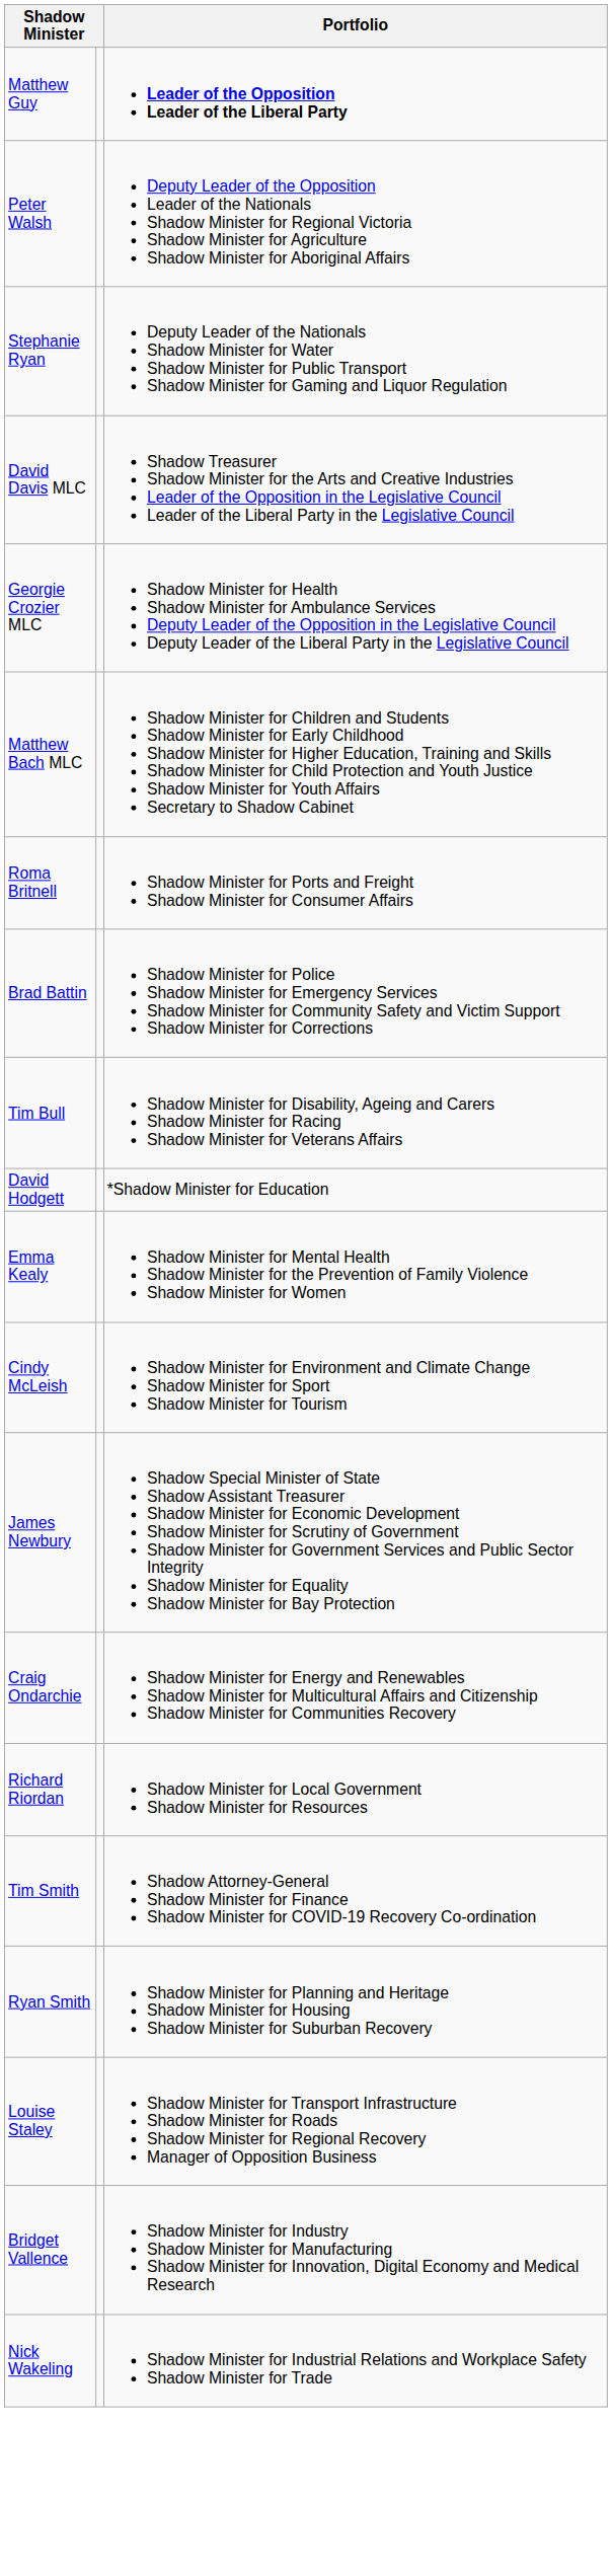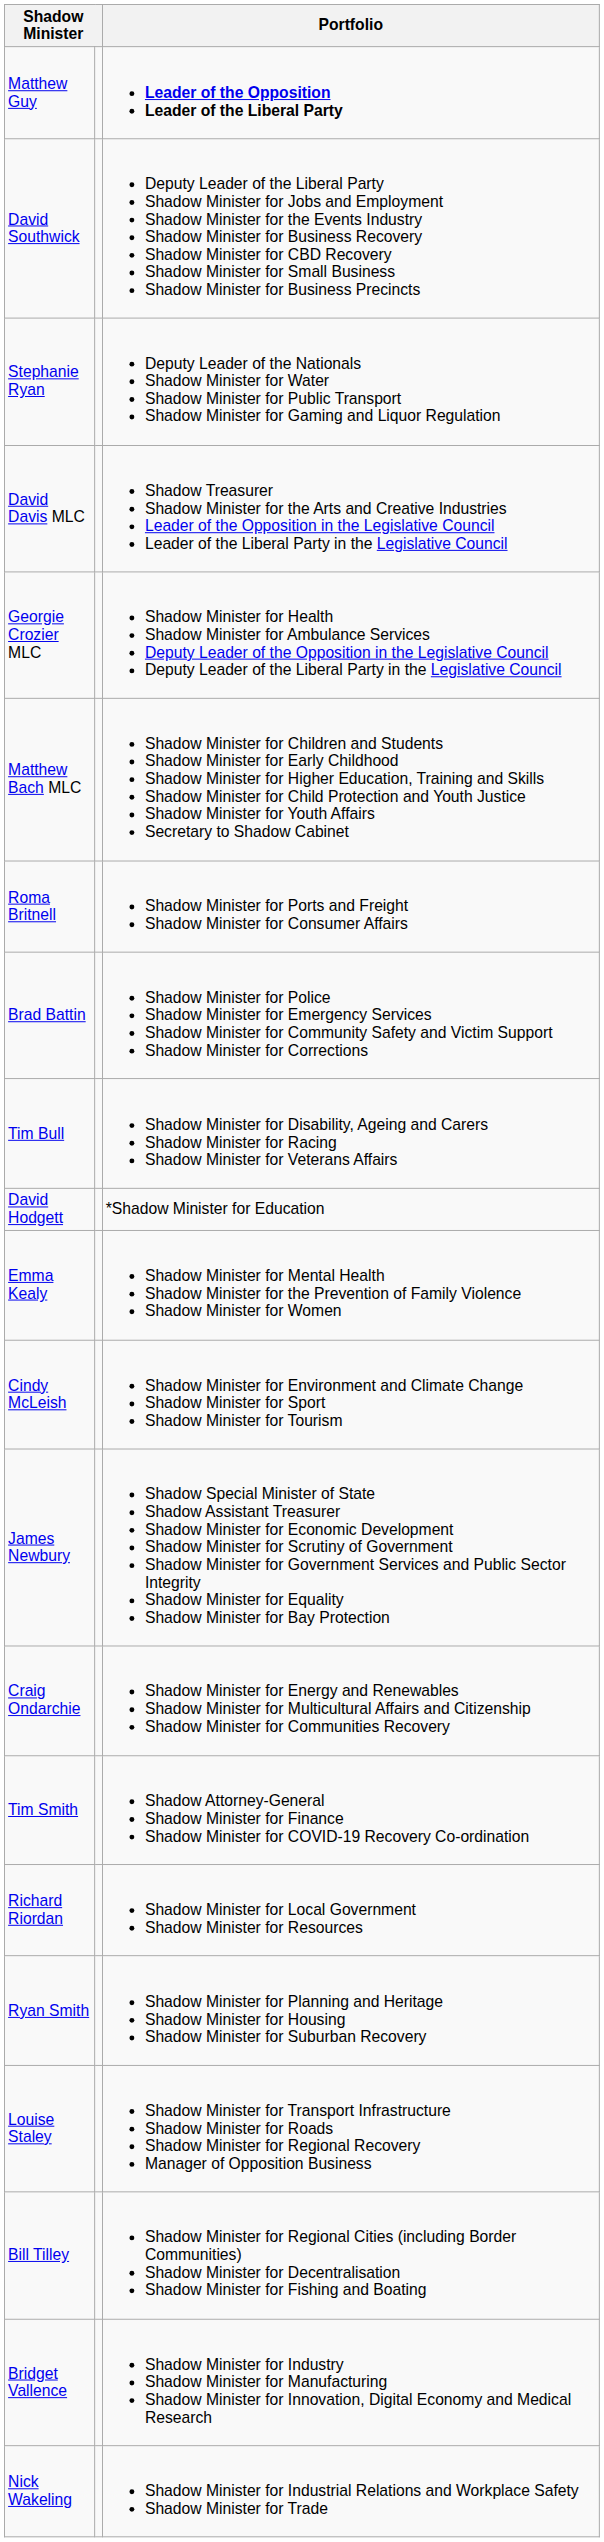 <table class="wikitable">
 <tr>
 <th colspan="2" width="80">Shadow Minister</th>
 <th width="500">Portfolio</th>
 </tr>
 <tr>
 <td><a href='#'>Matthew Guy</a> </td>
 <td></td>
 <td><strong><br><ul><li><a href='#'>Leader of the Opposition</a></li><li>Leader of the Liberal Party</li></ul></strong></td>
 </tr>
 <tr>
-<td><a href='#'>Peter Walsh</a> </td>
+<td><a href='#'>David Southwick</a> </td>
 <td></td>
-<td><br><ul><li><a href='#'>Deputy Leader of the Opposition</a></li><li>Leader of the Nationals</li><li>Shadow Minister for Regional Victoria</li><li>Shadow Minister for Agriculture</li><li>Shadow Minister for Aboriginal Affairs</li></ul></td>
+<td><br><ul><li>Deputy Leader of the Liberal Party</li><li>Shadow Minister for Jobs and Employment</li><li>Shadow Minister for the Events Industry</li><li>Shadow Minister for Business Recovery</li><li>Shadow Minister for CBD Recovery</li><li>Shadow Minister for Small Business</li><li>Shadow Minister for Business Precincts</li></ul></td>
 </tr>
 <tr>
 <td><a href='#'>Stephanie Ryan</a> </td>
 <td></td>
 <td><br><ul><li>Deputy Leader of the Nationals</li><li>Shadow Minister for Water</li><li>Shadow Minister for Public Transport</li><li>Shadow Minister for Gaming and Liquor Regulation</li></ul></td>
 </tr>
 <tr>
 <td><a href='#'>David Davis</a> MLC</td>
 <td></td>
 <td><br><ul><li>Shadow Treasurer</li><li>Shadow Minister for the Arts and Creative Industries</li><li><a href='#'>Leader of the Opposition in the Legislative Council</a></li><li>Leader of the Liberal Party in the <a href='#'>Legislative Council</a></li></ul></td>
 </tr>
 <tr>
 <td><a href='#'>Georgie Crozier</a> MLC</td>
 <td></td>
 <td><br><ul><li>Shadow Minister for Health</li><li>Shadow Minister for Ambulance Services</li><li><a href='#'>Deputy Leader of the Opposition in the Legislative Council</a></li><li>Deputy Leader of the Liberal Party in the <a href='#'>Legislative Council</a></li></ul></td>
 </tr>
 <tr>
 <td><a href='#'>Matthew Bach</a> MLC</td>
 <td></td>
 <td><br><ul><li>Shadow Minister for Children and Students</li><li>Shadow Minister for Early Childhood</li><li>Shadow Minister for Higher Education, Training and Skills</li><li>Shadow Minister for Child Protection and Youth Justice</li><li>Shadow Minister for Youth Affairs</li><li>Secretary to Shadow Cabinet</li></ul></td>
 </tr>
 <tr>
 <td><a href='#'>Roma Britnell</a> </td>
 <td></td>
 <td><br><ul><li>Shadow Minister for Ports and Freight</li><li>Shadow Minister for Consumer Affairs</li></ul></td>
 </tr>
 <tr>
 <td><a href='#'>Brad Battin</a> </td>
 <td></td>
 <td><br><ul><li>Shadow Minister for Police</li><li>Shadow Minister for Emergency Services</li><li>Shadow Minister for Community Safety and Victim Support</li><li>Shadow Minister for Corrections</li></ul></td>
 </tr>
 <tr>
 <td><a href='#'>Tim Bull</a> </td>
 <td></td>
 <td><br><ul><li>Shadow Minister for Disability, Ageing and Carers</li><li>Shadow Minister for Racing</li><li>Shadow Minister for Veterans Affairs</li></ul></td>
 </tr>
 <tr>
 <td><a href='#'>David Hodgett</a> </td>
 <td></td>
 <td>*Shadow Minister for Education</td>
 </tr>
 <tr>
 <td><a href='#'>Emma Kealy</a> </td>
 <td></td>
 <td><br><ul><li>Shadow Minister for Mental Health</li><li>Shadow Minister for the Prevention of Family Violence</li><li>Shadow Minister for Women</li></ul></td>
 </tr>
 <tr>
 <td><a href='#'>Cindy McLeish</a> </td>
 <td></td>
 <td><br><ul><li>Shadow Minister for Environment and Climate Change</li><li>Shadow Minister for Sport</li><li>Shadow Minister for Tourism</li></ul></td>
 </tr>
 <tr>
 <td><a href='#'>James Newbury</a> </td>
 <td></td>
 <td><br><ul><li>Shadow Special Minister of State</li><li>Shadow Assistant Treasurer</li><li>Shadow Minister for Economic Development</li><li>Shadow Minister for Scrutiny of Government</li><li>Shadow Minister for Government Services and Public Sector Integrity</li><li>Shadow Minister for Equality</li><li>Shadow Minister for Bay Protection</li></ul></td>
 </tr>
 <tr>
 <td><a href='#'>Craig Ondarchie</a> </td>
 <td></td>
 <td><br><ul><li>Shadow Minister for Energy and Renewables</li><li>Shadow Minister for Multicultural Affairs and Citizenship</li><li>Shadow Minister for Communities Recovery</li></ul></td>
 </tr>
 <tr>
+<td><a href='#'>Tim Smith</a> </td>
+<td></td>
+<td><br><ul><li>Shadow Attorney-General</li><li>Shadow Minister for Finance</li><li>Shadow Minister for COVID-19 Recovery Co-ordination</li></ul></td>
+</tr>
+<tr>
 <td><a href='#'>Richard Riordan</a> </td>
 <td></td>
 <td><br><ul><li>Shadow Minister for Local Government</li><li>Shadow Minister for Resources</li></ul></td>
-</tr>
-<tr>
-<td><a href='#'>Tim Smith</a> </td>
-<td></td>
-<td><br><ul><li>Shadow Attorney-General</li><li>Shadow Minister for Finance</li><li>Shadow Minister for COVID-19 Recovery Co-ordination</li></ul></td>
 </tr>
 <tr>
 <td><a href='#'>Ryan Smith</a> </td>
 <td></td>
 <td><br><ul><li>Shadow Minister for Planning and Heritage</li><li>Shadow Minister for Housing</li><li>Shadow Minister for Suburban Recovery</li></ul></td>
 </tr>
 <tr>
 <td><a href='#'>Louise Staley</a> </td>
 <td></td>
 <td><br><ul><li>Shadow Minister for Transport Infrastructure</li><li>Shadow Minister for Roads</li><li>Shadow Minister for Regional Recovery</li><li>Manager of Opposition Business</li></ul></td>
 </tr>
 <tr>
+<td><a href='#'>Bill Tilley</a> </td>
+<td></td>
+<td><br><ul><li>Shadow Minister for Regional Cities (including Border Communities)</li><li>Shadow Minister for Decentralisation</li><li>Shadow Minister for Fishing and Boating</li></ul></td>
+</tr>
+<tr>
 <td><a href='#'>Bridget Vallence</a> </td>
 <td></td>
 <td><br><ul><li>Shadow Minister for Industry</li><li>Shadow Minister for Manufacturing</li><li>Shadow Minister for Innovation, Digital Economy and Medical Research</li></ul></td>
 </tr>
 <tr>
 <td><a href='#'>Nick Wakeling</a> </td>
 <td></td>
 <td><br><ul><li>Shadow Minister for Industrial Relations and Workplace Safety</li><li>Shadow Minister for Trade</li></ul></td>
 </tr>
 </table>
